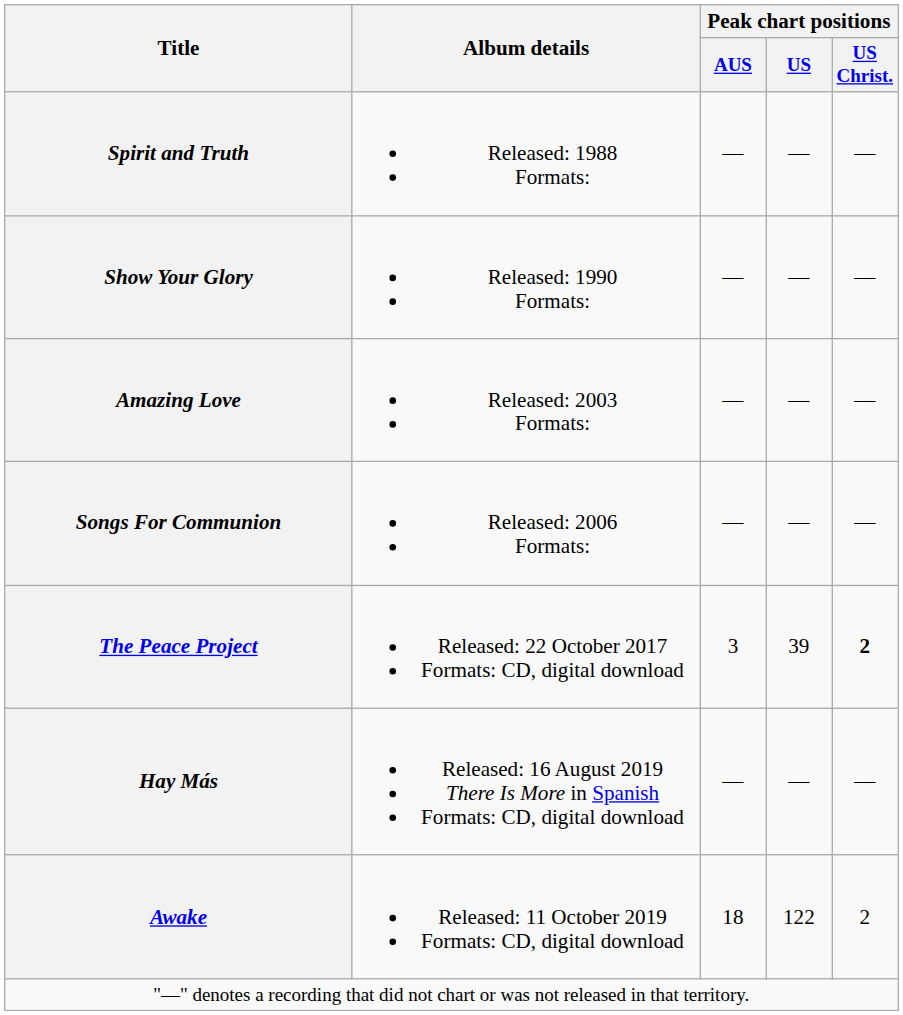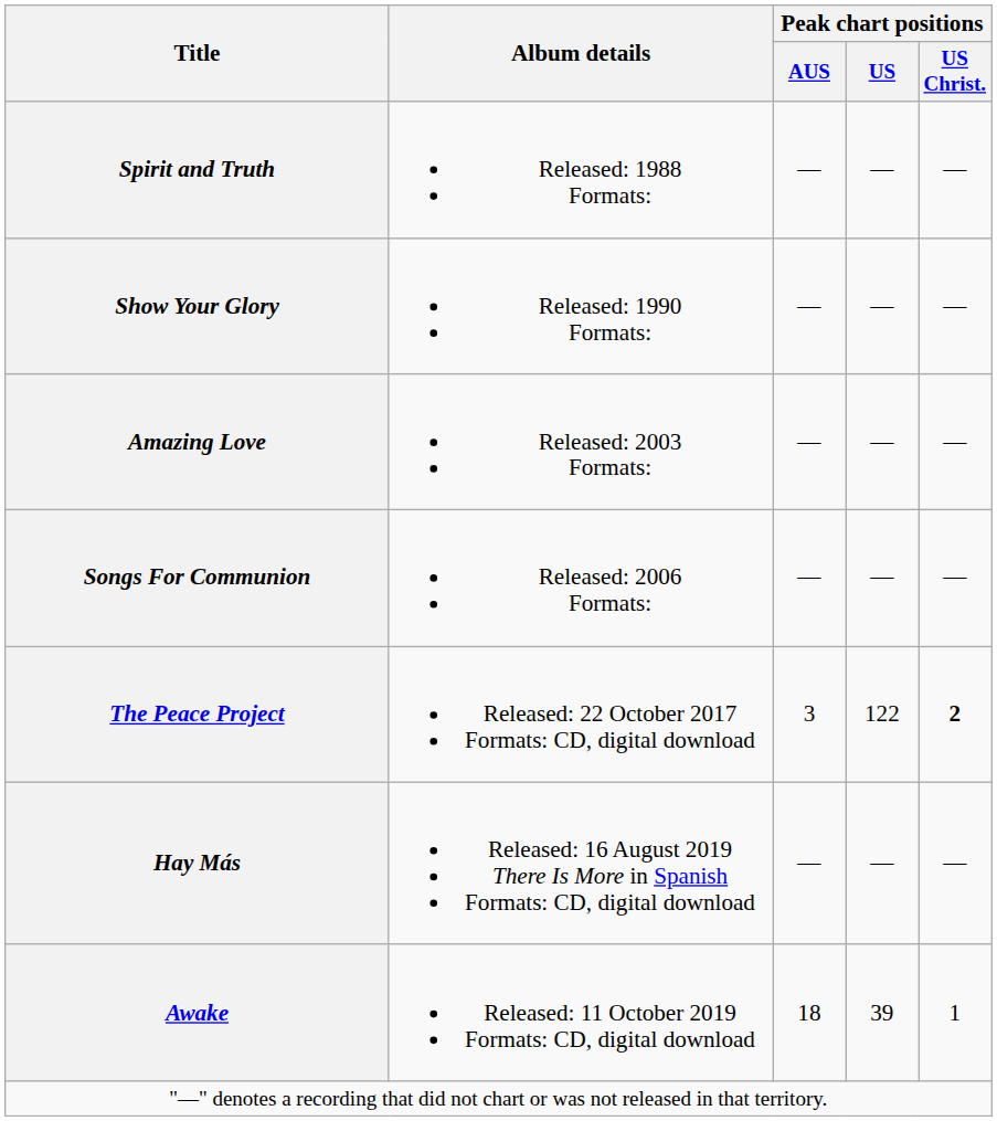 <table class="wikitable plainrowheaders" style="text-align:center;">
 <tr>
 <th scope="col" rowspan="2" style="width:16em;">Title</th>
 <th scope="col" rowspan="2" style="width:16em;">Album details</th>
 <th scope="col" colspan="3">Peak chart positions</th>
 </tr>
 <tr>
 <th style="width:3em; font-size:90%"><a href='#'>AUS</a><br></th>
 <th style="width:3em; font-size:90%"><a href='#'>US</a><br></th>
 <th style="width:3em; font-size:90%"><a href='#'>US<br>Christ.</a><br></th>
 </tr>
 <tr>
 <th scope="row"><em>Spirit and Truth</em></th>
 <td><br><ul><li>Released: 1988</li><li>Formats:</li></ul></td>
 <td>—</td>
 <td>—</td>
 <td>—</td>
 </tr>
 <tr>
 <th scope="row"><em>Show Your Glory</em></th>
 <td><br><ul><li>Released: 1990</li><li>Formats:</li></ul></td>
 <td>—</td>
 <td>—</td>
 <td>—</td>
 </tr>
 <tr>
 <th scope="row"><em>Amazing Love</em></th>
 <td><br><ul><li>Released: 2003</li><li>Formats:</li></ul></td>
 <td>—</td>
 <td>—</td>
 <td>—</td>
 </tr>
 <tr>
 <th scope="row"><em>Songs For Communion</em></th>
 <td><br><ul><li>Released: 2006</li><li>Formats:</li></ul></td>
 <td>—</td>
 <td>—</td>
 <td>—</td>
 </tr>
 <tr>
 <th scope="row"><em><a href='#'>The Peace Project</a></em></th>
 <td><br><ul><li>Released: 22 October 2017</li><li>Formats: CD, digital download</li></ul></td>
 <td>3<br></td>
-<td>39</td>
+<td>122</td>
 <td><strong>2</strong></td>
 </tr>
 <tr>
 <th scope="row"><em>Hay Más</em><br></th>
 <td><br><ul><li>Released: 16 August 2019</li><li><em>There Is More</em> in <a href='#'>Spanish</a></li><li>Formats: CD, digital download</li></ul></td>
 <td>—</td>
 <td>—</td>
 <td>—</td>
 </tr>
 <tr>
 <th scope="row"><em><a href='#'>Awake</a></em></th>
 <td><br><ul><li>Released: 11 October 2019</li><li>Formats: CD, digital download</li></ul></td>
 <td>18</td>
-<td>122</td>
-<td>2</td>
+<td>39</td>
+<td>1</td>
 </tr>
 <tr>
 <td colspan="7" style="font-size:90%">"—" denotes a recording that did not chart or was not released in that territory.</td>
 </tr>
 </table>
